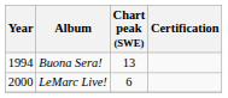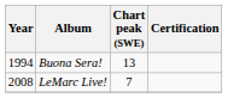 <table class="wikitable">
 <tr>
 <th>Year</th>
 <th>Album</th>
 <th>Chart <br>peak<br><small>(SWE)<br></small></th>
 <th>Certification</th>
 </tr>
 <tr>
 <td>1994</td>
 <td><em>Buona Sera!</em></td>
 <td style="text-align:center;">13</td>
 <td></td>
 </tr>
 <tr>
-<td>2000</td>
+<td>2008</td>
 <td><em>LeMarc Live!</em></td>
-<td style="text-align:center;">6</td>
+<td style="text-align:center;">7</td>
 <td></td>
 </tr>
 <tr>
 </tr>
 </table>
